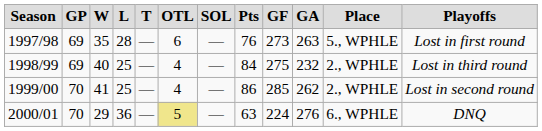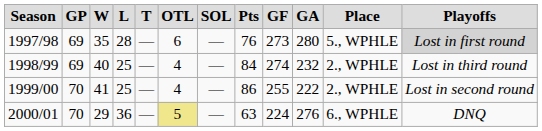 <table class="wikitable">
 <tr style="font-weight:bold; background-color:#dddddd;" align="center" |>
 <td>Season</td>
 <td>GP</td>
 <td>W</td>
 <td>L</td>
 <td>T</td>
 <td>OTL</td>
 <td>SOL</td>
 <td>Pts</td>
 <td>GF</td>
 <td>GA</td>
 <td>Place</td>
 <td>Playoffs</td>
 </tr>
 <tr align="center">
 <td>1997/98</td>
 <td>69</td>
 <td>35</td>
 <td>28</td>
 <td>—</td>
 <td>6</td>
 <td>—</td>
 <td>76</td>
 <td>273</td>
-<td>263</td>
+<td>280</td>
 <td align="left">5., WPHLE</td>
-<td><em>Lost in first round</em></td>
+<td style="background: lightgrey;"><em>Lost in first round</em></td>
 </tr>
 <tr align="center">
 <td>1998/99</td>
 <td>69</td>
 <td>40</td>
 <td>25</td>
 <td>—</td>
 <td>4</td>
 <td>—</td>
 <td>84</td>
-<td>275</td>
+<td>274</td>
 <td>232</td>
 <td align="left">2., WPHLE</td>
 <td><em>Lost in third round</em></td>
 </tr>
 <tr align="center">
 <td>1999/00</td>
 <td>70</td>
 <td>41</td>
 <td>25</td>
 <td>—</td>
 <td>4</td>
 <td>—</td>
 <td>86</td>
-<td>285</td>
-<td>262</td>
+<td>255</td>
+<td>222</td>
 <td align="left">2., WPHLE</td>
 <td><em>Lost in second round</em></td>
 </tr>
 <tr align="center">
 <td>2000/01</td>
 <td>70</td>
 <td>29</td>
 <td>36</td>
 <td>—</td>
 <td style="background: khaki;">5</td>
 <td>—</td>
 <td>63</td>
 <td>224</td>
 <td>276</td>
 <td align="left">6., WPHLE</td>
 <td><em>DNQ</em></td>
 </tr>
 </table>
